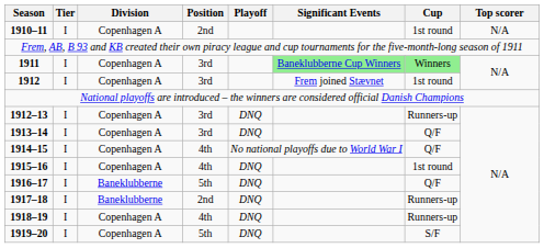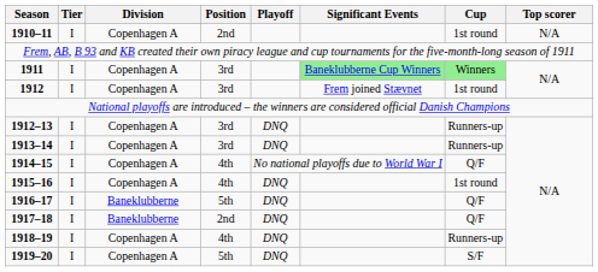 <table class="wikitable"  style="text-align:center; width:800px;">
 <tr>
 <th style="width:65px;">Season</th>
 <th style="width:25px;">Tier</th>
 <th style="width:150px;">Division</th>
 <th style="width:60px;">Position</th>
 <th style="width:60px;">Playoff</th>
 <th style="width:190px;">Significant Events</th>
 <th style="width:75px;">Cup</th>
 <th colspan="2" style="width:180px;">Top scorer</th>
 </tr>
 <tr>
 <td><strong>1910–11</strong></td>
 <td>I</td>
 <td>Copenhagen A</td>
 <td>2nd</td>
 <td></td>
 <td></td>
 <td>1st round</td>
 <td colspan=2>N/A</td>
 </tr>
 <tr>
 <td colspan="9" style="text-align:center;"><em><a href='#'>Frem</a>, <a href='#'>AB</a>, <a href='#'>B 93</a> and <a href='#'>KB</a> created their own piracy league and cup tournaments for the five-month-long season of 1911</em></td>
 </tr>
 <tr>
 <td><strong>1911</strong></td>
 <td>I</td>
 <td>Copenhagen A</td>
 <td>3rd</td>
 <td></td>
 <td style="background: #90EE90;"><a href='#'>Baneklubberne Cup Winners</a></td>
 <td style="background: #90EE90;">Winners</td>
 <td colspan=2 rowspan=2>N/A</td>
 </tr>
 <tr>
 <td><strong>1912</strong></td>
 <td>I</td>
 <td>Copenhagen A</td>
 <td>3rd</td>
 <td></td>
 <td><a href='#'>Frem</a> joined <a href='#'>Stævnet</a></td>
 <td>1st round</td>
 </tr>
 <tr>
 <td colspan="9" style="text-align:center;"><em><a href='#'>National playoffs</a> are introduced – the winners are considered official <a href='#'>Danish Champions</a></em></td>
 </tr>
 <tr>
 <td><strong>1912–13</strong></td>
 <td>I</td>
 <td>Copenhagen A</td>
 <td>3rd</td>
 <td><em>DNQ</em></td>
 <td></td>
 <td>Runners-up</td>
 <td colspan=2 rowspan=17>N/A</td>
 </tr>
 <tr>
 <td><strong>1913–14</strong></td>
 <td>I</td>
 <td>Copenhagen A</td>
 <td>3rd</td>
 <td><em>DNQ</em></td>
 <td></td>
-<td>Q/F</td>
+<td>Runners-up</td>
 </tr>
 <tr>
 <td><strong>1914–15</strong></td>
 <td>I</td>
 <td>Copenhagen A</td>
 <td>4th</td>
 <td colspan="2" style="text-align:center;"><em>No national playoffs due to <a href='#'>World War I</a></em></td>
 <td>Q/F</td>
 </tr>
 <tr>
 <td><strong>1915–16</strong></td>
 <td>I</td>
 <td>Copenhagen A</td>
 <td>4th</td>
 <td><em>DNQ</em></td>
 <td></td>
 <td>1st round</td>
 </tr>
 <tr>
 <td><strong>1916–17</strong></td>
 <td>I</td>
 <td><a href='#'>Baneklubberne</a></td>
 <td>5th</td>
 <td><em>DNQ</em></td>
 <td></td>
 <td>Q/F</td>
 </tr>
 <tr>
 <td><strong>1917–18</strong></td>
 <td>I</td>
 <td><a href='#'>Baneklubberne</a></td>
 <td>2nd</td>
 <td><em>DNQ</em></td>
 <td></td>
-<td>Runners-up</td>
+<td>Q/F</td>
 </tr>
 <tr>
 <td><strong>1918–19</strong></td>
 <td>I</td>
 <td>Copenhagen A</td>
 <td>4th</td>
 <td><em>DNQ</em></td>
 <td></td>
 <td>Runners-up</td>
 </tr>
 <tr>
 <td><strong>1919–20</strong></td>
 <td>I</td>
 <td>Copenhagen A</td>
 <td>5th</td>
 <td><em>DNQ</em></td>
 <td></td>
 <td>S/F</td>
 </tr>
 </table>
